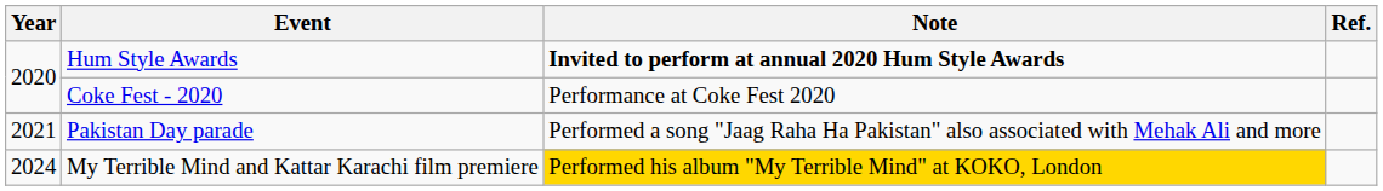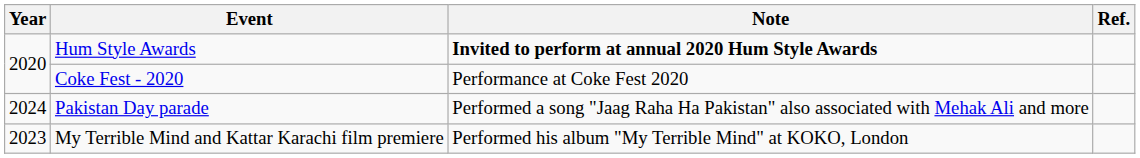 <table class="wikitable">
 <tr>
 <th>Year</th>
 <th>Event</th>
 <th>Note</th>
 <th>Ref.</th>
 </tr>
 <tr>
 <td rowspan="2">2020</td>
 <td><a href='#'>Hum Style Awards</a></td>
 <td><strong>Invited to perform at annual 2020 Hum Style Awards</strong></td>
 <td></td>
 </tr>
 <tr>
 <td><a href='#'>Coke Fest - 2020</a></td>
 <td>Performance at Coke Fest 2020</td>
 <td></td>
 </tr>
 <tr>
-<td>2021</td>
+<td>2024</td>
 <td><a href='#'>Pakistan Day parade</a></td>
 <td>Performed a song "Jaag Raha Ha Pakistan" also associated with <a href='#'>Mehak Ali</a> and more</td>
 <td></td>
 </tr>
 <tr>
-<td>2024</td>
+<td>2023</td>
 <td>My Terrible Mind and Kattar Karachi film premiere</td>
-<td style="background: gold;">Performed his album "My Terrible Mind" at KOKO, London</td>
+<td>Performed his album "My Terrible Mind" at KOKO, London</td>
 <td></td>
 </tr>
 </table>
